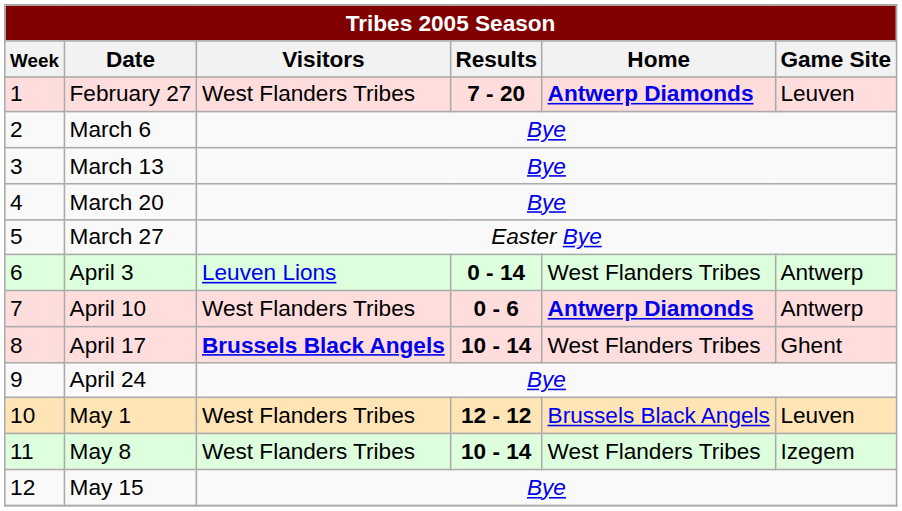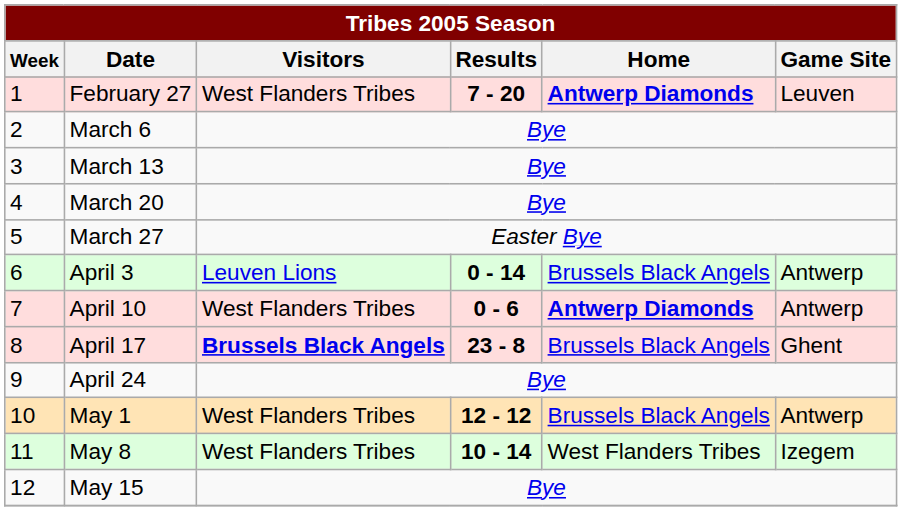 <table class="wikitable" style="font-size:90%">
 <tr>
 <th style="background-color:maroon; color:white;" colspan=7>Tribes 2005 Season</th>
 </tr>
 <tr>
 <th><small>Week</small></th>
 <th>Date</th>
 <th>Visitors</th>
 <th>Results</th>
 <th>Home</th>
 <th>Game Site</th>
 </tr>
 <tr width="23%" style="background: #ffdddd;">
 <td>1</td>
 <td>February 27</td>
 <td>West Flanders Tribes</td>
 <td align=center><strong>7 - 20</strong></td>
 <td><strong><a href='#'>Antwerp Diamonds</a></strong></td>
 <td>Leuven</td>
 </tr>
 <tr width="23%">
 <td>2</td>
 <td>March 6</td>
 <td colspan="5" align="center"><em><a href='#'>Bye</a></em></td>
 </tr>
 <tr width="23%">
 <td>3</td>
 <td>March 13</td>
 <td colspan="5" align="center"><em><a href='#'>Bye</a></em></td>
 </tr>
 <tr width="23%">
 <td>4</td>
 <td>March 20</td>
 <td colspan="5" align="center"><em><a href='#'>Bye</a></em></td>
 </tr>
 <tr width="23%">
 <td>5</td>
 <td>March 27</td>
 <td colspan="5" align="center"><em>Easter <a href='#'>Bye</a></em></td>
 </tr>
 <tr width="23%" style="background: #ddffdd;">
 <td>6</td>
 <td>April 3</td>
 <td><a href='#'>Leuven Lions</a></td>
 <td align=center><strong>0 - 14</strong></td>
-<td>West Flanders Tribes</td>
+<td><a href='#'>Brussels Black Angels</a></td>
 <td>Antwerp</td>
 </tr>
 <tr width="23%" style="background: #ffdddd;">
 <td>7</td>
 <td>April 10</td>
 <td>West Flanders Tribes</td>
 <td align=center><strong>0 - 6</strong></td>
 <td><strong><a href='#'>Antwerp Diamonds</a></strong></td>
 <td>Antwerp</td>
 </tr>
 <tr width="23%"  style="background: #ffdddd;">
 <td>8</td>
 <td>April 17</td>
 <td><strong><a href='#'>Brussels Black Angels</a></strong></td>
-<td align=center><strong>10 - 14</strong></td>
-<td>West Flanders Tribes</td>
+<td align=center><strong>23 - 8</strong></td>
+<td><a href='#'>Brussels Black Angels</a></td>
 <td>Ghent</td>
 </tr>
 <tr width="23%">
 <td>9</td>
 <td>April 24</td>
 <td colspan="5" align="center"><em><a href='#'>Bye</a></em></td>
 </tr>
 <tr width="23%"  style="background: #FFE4B5;">
 <td>10</td>
 <td>May 1</td>
 <td>West Flanders Tribes</td>
 <td align=center><strong>12 - 12</strong></td>
 <td><a href='#'>Brussels Black Angels</a></td>
-<td>Leuven</td>
+<td>Antwerp</td>
 </tr>
 <tr width="23%" style="background: #ddffdd;">
 <td>11</td>
 <td>May 8</td>
 <td>West Flanders Tribes</td>
 <td align=center><strong>10 - 14</strong></td>
 <td>West Flanders Tribes</td>
 <td>Izegem</td>
 </tr>
 <tr width="23%">
 <td>12</td>
 <td>May 15</td>
 <td colspan="5" align="center"><em><a href='#'>Bye</a></em></td>
 </tr>
 <tr>
 </tr>
 </table>
